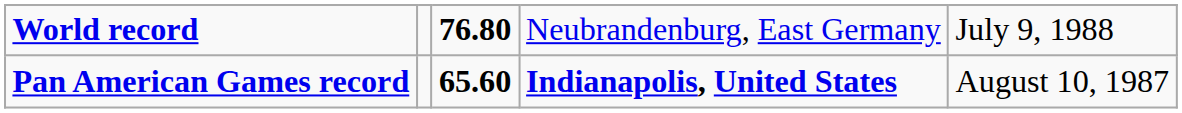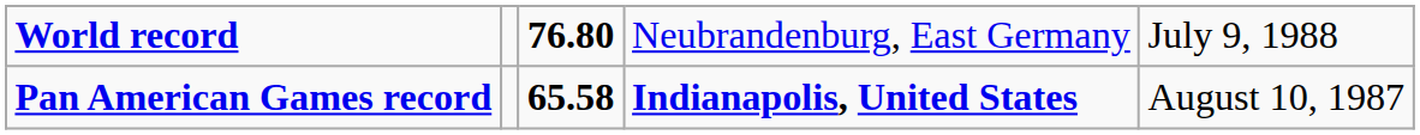 <table class="wikitable">
 <tr>
 <td><strong><a href='#'>World record</a></strong></td>
 <td></td>
 <td><strong>76.80</strong></td>
 <td><a href='#'>Neubrandenburg</a>, <a href='#'>East Germany</a></td>
 <td>July 9, 1988</td>
 </tr>
 <tr>
 <td><strong><a href='#'>Pan American Games record</a></strong></td>
 <td></td>
-<td><strong>65.60</strong></td>
+<td><strong>65.58</strong></td>
 <td><strong><a href='#'>Indianapolis</a>, <a href='#'>United States</a></strong></td>
 <td>August 10, 1987</td>
 </tr>
 </table>
